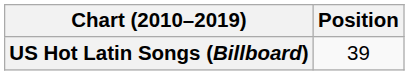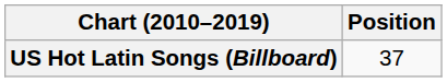 <table class="wikitable plainrowheaders" style="text-align:center">
 <tr>
 <th scope="col">Chart (2010–2019)</th>
 <th scope="col">Position</th>
 </tr>
 <tr>
 <th scope="row">US Hot Latin Songs (<em>Billboard</em>)</th>
-<td>39</td>
+<td>37</td>
 </tr>
 </table>
